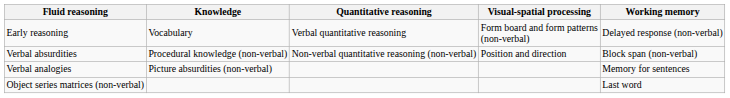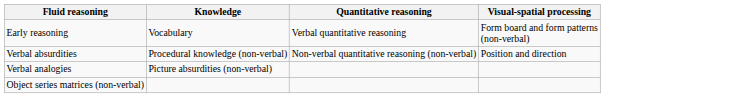 <table class="wikitable">
 <tr>
 <th>Fluid reasoning</th>
 <th>Knowledge</th>
 <th>Quantitative reasoning</th>
 <th>Visual-spatial processing</th>
-<th>Working memory</th>
 </tr>
 <tr>
 <td>Early reasoning</td>
 <td>Vocabulary</td>
 <td>Verbal quantitative reasoning</td>
 <td>Form board and form patterns<br>(non-verbal)</td>
-<td>Delayed response (non-verbal)</td>
 </tr>
 <tr>
 <td>Verbal absurdities</td>
 <td>Procedural knowledge (non-verbal)</td>
 <td>Non-verbal quantitative reasoning (non-verbal)</td>
 <td>Position and direction</td>
-<td>Block span (non-verbal)</td>
 </tr>
 <tr>
 <td>Verbal analogies</td>
 <td>Picture absurdities (non-verbal)</td>
 <td></td>
 <td></td>
-<td>Memory for sentences</td>
 </tr>
 <tr>
 <td>Object series matrices (non-verbal)</td>
 <td></td>
 <td></td>
 <td></td>
-<td>Last word</td>
 </tr>
 </table>
